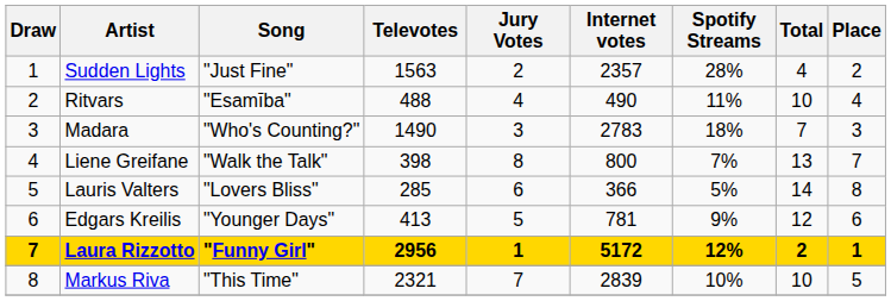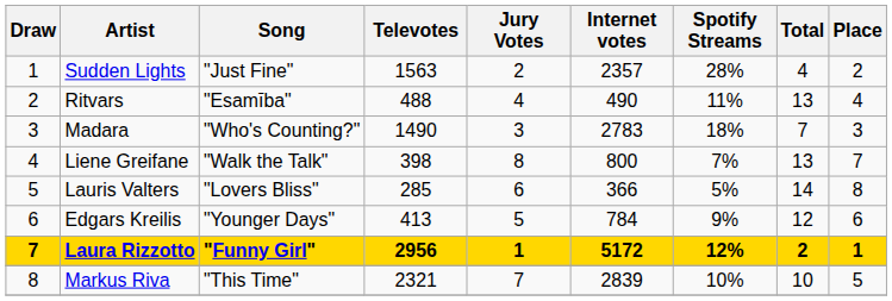 <table class="sortable wikitable" style="margin: 1em auto 1em auto; text-align:center;">
 <tr>
 <th>Draw</th>
 <th>Artist</th>
 <th>Song</th>
 <th width=80>Televotes</th>
 <th width=80>Jury Votes</th>
 <th width=80>Internet votes</th>
 <th width=80>Spotify Streams</th>
 <th>Total</th>
 <th>Place</th>
 </tr>
 <tr>
 <td>1</td>
 <td align="left"><a href='#'>Sudden Lights</a></td>
 <td align="left">"Just Fine"</td>
 <td>1563</td>
 <td>2</td>
 <td>2357</td>
 <td>28%</td>
 <td>4</td>
 <td>2</td>
 </tr>
 <tr>
 <td>2</td>
 <td align="left">Ritvars</td>
 <td align="left">"Esamība"</td>
 <td>488</td>
 <td>4</td>
 <td>490</td>
 <td>11%</td>
-<td>10</td>
+<td>13</td>
 <td>4</td>
 </tr>
 <tr>
 <td>3</td>
 <td align="left">Madara</td>
 <td align="left">"Who's Counting?"</td>
 <td>1490</td>
 <td>3</td>
 <td>2783</td>
 <td>18%</td>
 <td>7</td>
 <td>3</td>
 </tr>
 <tr>
 <td>4</td>
 <td align="left">Liene Greifane</td>
 <td align="left">"Walk the Talk"</td>
 <td>398</td>
 <td>8</td>
 <td>800</td>
 <td>7%</td>
 <td>13</td>
 <td>7</td>
 </tr>
 <tr>
 <td>5</td>
 <td align="left">Lauris Valters</td>
 <td align="left">"Lovers Bliss"</td>
 <td>285</td>
 <td>6</td>
 <td>366</td>
 <td>5%</td>
 <td>14</td>
 <td>8</td>
 </tr>
 <tr>
 <td>6</td>
 <td align="left">Edgars Kreilis</td>
 <td align="left">"Younger Days"</td>
 <td>413</td>
 <td>5</td>
-<td>781</td>
+<td>784</td>
 <td>9%</td>
 <td>12</td>
 <td>6</td>
 </tr>
 <tr style="font-weight:bold;background:gold;">
 <td>7</td>
 <td align="left"><a href='#'>Laura Rizzotto</a></td>
 <td align="left">"<a href='#'>Funny Girl</a>"</td>
 <td>2956</td>
 <td>1</td>
 <td>5172</td>
 <td>12%</td>
 <td>2</td>
 <td>1</td>
 </tr>
 <tr>
 </tr>
 <tr>
 <td>8</td>
 <td align="left"><a href='#'>Markus Riva</a></td>
 <td align="left">"This Time"</td>
 <td>2321</td>
 <td>7</td>
 <td>2839</td>
 <td>10%</td>
 <td>10</td>
 <td>5</td>
 </tr>
 <tr>
 </tr>
 </table>
